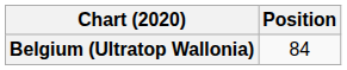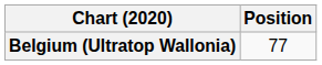 <table class="wikitable plainrowheaders" style="text-align:center">
 <tr>
 <th scope="col">Chart (2020)</th>
 <th scope="col">Position</th>
 </tr>
 <tr>
 <th scope="row">Belgium (Ultratop Wallonia)</th>
-<td>84</td>
+<td>77</td>
 </tr>
 </table>
